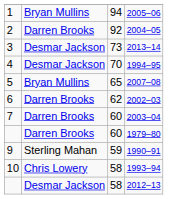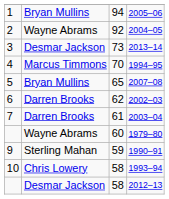 <table class="wikitable">
 <tr>
 </tr>
 <tr>
 <td>1</td>
 <td><a href='#'>Bryan Mullins</a></td>
 <td>94</td>
 <td style="font-size:80%;"><a href='#'>2005–06</a></td>
 </tr>
 <tr>
 <td>2</td>
-<td><a href='#'>Darren Brooks</a></td>
+<td>Wayne Abrams</td>
 <td>92</td>
 <td style="font-size:80%;"><a href='#'>2004–05</a></td>
 </tr>
 <tr>
 <td>3</td>
 <td><a href='#'>Desmar Jackson</a></td>
 <td>73</td>
 <td style="font-size:80%;"><a href='#'>2013–14</a></td>
 </tr>
 <tr>
 <td>4</td>
-<td><a href='#'>Desmar Jackson</a></td>
+<td><a href='#'>Marcus Timmons</a></td>
 <td>70</td>
 <td style="font-size:80%;"><a href='#'>1994–95</a></td>
 </tr>
 <tr>
 <td>5</td>
 <td><a href='#'>Bryan Mullins</a></td>
 <td>65</td>
 <td style="font-size:80%;"><a href='#'>2007–08</a></td>
 </tr>
 <tr>
 <td>6</td>
 <td><a href='#'>Darren Brooks</a></td>
 <td>62</td>
 <td style="font-size:80%;"><a href='#'>2002–03</a></td>
 </tr>
 <tr>
 <td>7</td>
 <td><a href='#'>Darren Brooks</a></td>
-<td>60</td>
+<td>61</td>
 <td style="font-size:80%;"><a href='#'>2003–04</a></td>
 </tr>
 <tr>
 <td></td>
-<td><a href='#'>Darren Brooks</a></td>
+<td>Wayne Abrams</td>
 <td>60</td>
 <td style="font-size:80%;"><a href='#'>1979–80</a></td>
 </tr>
 <tr>
 <td>9</td>
 <td>Sterling Mahan</td>
 <td>59</td>
 <td style="font-size:80%;"><a href='#'>1990–91</a></td>
 </tr>
 <tr>
 <td>10</td>
 <td><a href='#'>Chris Lowery</a></td>
 <td>58</td>
 <td style="font-size:80%;"><a href='#'>1993–94</a></td>
 </tr>
 <tr>
 <td></td>
 <td><a href='#'>Desmar Jackson</a></td>
 <td>58</td>
 <td style="font-size:80%;"><a href='#'>2012–13</a></td>
 </tr>
 </table>
